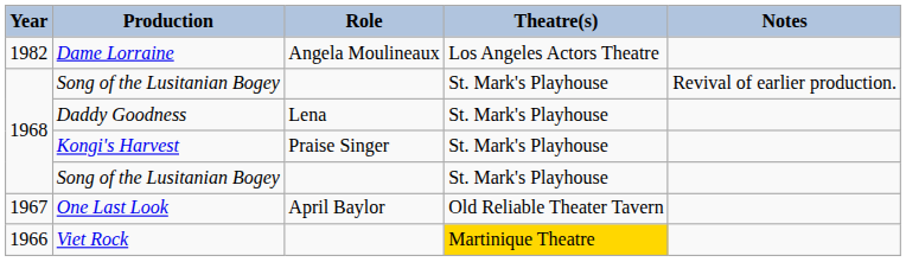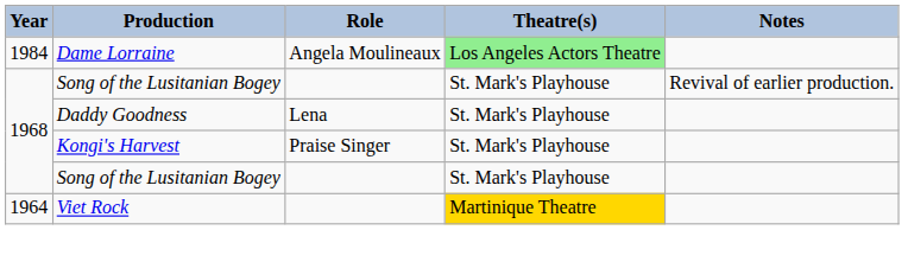 <table class="wikitable" style="font-size:90%;">
 <tr>
 <th style="background:#B0C4DE;">Year</th>
 <th style="background:#B0C4DE;">Production</th>
 <th style="background:#B0C4DE;">Role</th>
 <th style="background:#B0C4DE;">Theatre(s)</th>
 <th style="background:#B0C4DE;">Notes</th>
 </tr>
 <tr>
-<td>1982</td>
+<td>1984</td>
 <td><em><a href='#'>Dame Lorraine</a></em></td>
 <td>Angela Moulineaux</td>
-<td>Los Angeles Actors Theatre</td>
+<td style="background: lightgreen;">Los Angeles Actors Theatre</td>
 <td></td>
 </tr>
 <tr>
 <td rowspan=4>1968</td>
 <td><em>Song of the Lusitanian Bogey</em></td>
 <td></td>
 <td>St. Mark's Playhouse</td>
 <td>Revival of earlier production.</td>
 </tr>
 <tr>
 <td><em>Daddy Goodness</em></td>
 <td>Lena</td>
 <td>St. Mark's Playhouse</td>
 <td></td>
 </tr>
 <tr>
 <td><em><a href='#'>Kongi's Harvest</a></em></td>
 <td>Praise Singer</td>
 <td>St. Mark's Playhouse</td>
 <td></td>
 </tr>
 <tr>
 <td><em>Song of the Lusitanian Bogey</em></td>
 <td></td>
 <td>St. Mark's Playhouse</td>
 <td></td>
 </tr>
 <tr>
-<td>1967</td>
-<td><em><a href='#'>One Last Look</a></em></td>
-<td>April Baylor</td>
-<td>Old Reliable Theater Tavern</td>
-<td></td>
-</tr>
-<tr>
-<td>1966</td>
+<td>1964</td>
 <td><em><a href='#'>Viet Rock</a></em></td>
 <td></td>
 <td style="background: gold;">Martinique Theatre</td>
 <td></td>
 </tr>
 </table>
